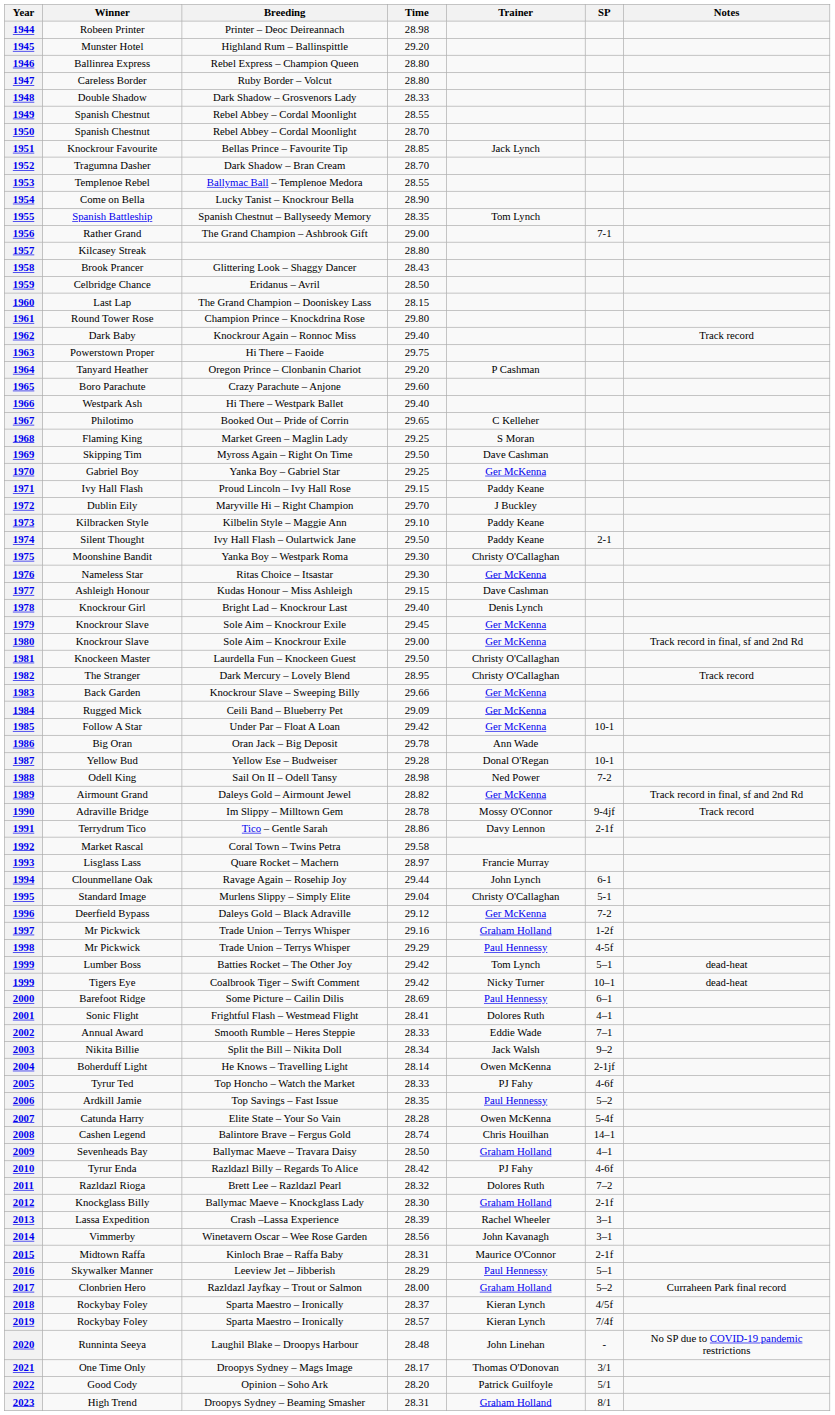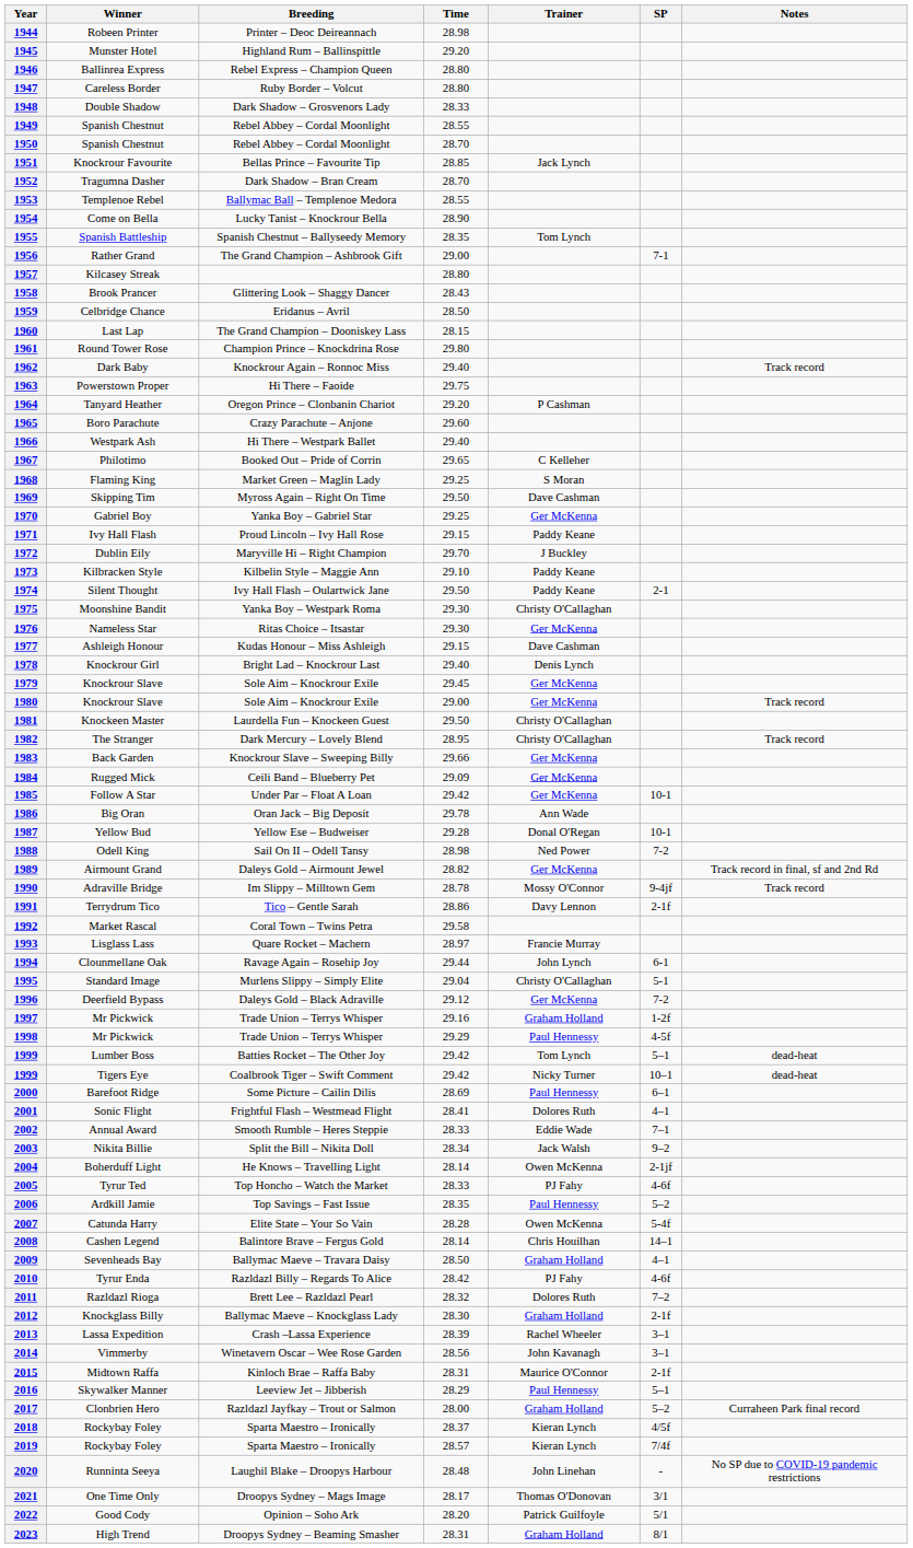 <table class="wikitable" style="text-align:center">
 <tr>
 <th width=50>Year</th>
 <th width=200>Winner</th>
 <th width=300>Breeding</th>
 <th width=80>Time</th>
 <th width=200>Trainer</th>
 <th width=50>SP</th>
 <th width=300>Notes</th>
 </tr>
 <tr>
 <th><a href='#'>1944</a></th>
 <td>Robeen Printer</td>
 <td>Printer – Deoc Deireannach</td>
 <td>28.98</td>
 <td></td>
 <td></td>
 <td></td>
 </tr>
 <tr>
 <th><a href='#'>1945</a></th>
 <td>Munster Hotel</td>
 <td>Highland Rum – Ballinspittle</td>
 <td>29.20</td>
 <td></td>
 <td></td>
 <td></td>
 </tr>
 <tr>
 <th><a href='#'>1946</a></th>
 <td>Ballinrea Express</td>
 <td>Rebel Express – Champion Queen</td>
 <td>28.80</td>
 <td></td>
 <td></td>
 <td></td>
 </tr>
 <tr>
 <th><a href='#'>1947</a></th>
 <td>Careless Border</td>
 <td>Ruby Border – Volcut</td>
 <td>28.80</td>
 <td></td>
 <td></td>
 <td></td>
 </tr>
 <tr>
 <th><a href='#'>1948</a></th>
 <td>Double Shadow</td>
 <td>Dark Shadow – Grosvenors Lady</td>
 <td>28.33</td>
 <td></td>
 <td></td>
 <td></td>
 </tr>
 <tr>
 <th><a href='#'>1949</a></th>
 <td>Spanish Chestnut</td>
 <td>Rebel Abbey – Cordal Moonlight</td>
 <td>28.55</td>
 <td></td>
 <td></td>
 <td></td>
 </tr>
 <tr>
 <th><a href='#'>1950</a></th>
 <td>Spanish Chestnut</td>
 <td>Rebel Abbey – Cordal Moonlight</td>
 <td>28.70</td>
 <td></td>
 <td></td>
 <td></td>
 </tr>
 <tr>
 <th><a href='#'>1951</a></th>
 <td>Knockrour Favourite</td>
 <td>Bellas Prince – Favourite Tip</td>
 <td>28.85</td>
 <td>Jack Lynch</td>
 <td></td>
 <td></td>
 </tr>
 <tr>
 <th><a href='#'>1952</a></th>
 <td>Tragumna Dasher</td>
 <td>Dark Shadow – Bran Cream</td>
 <td>28.70</td>
 <td></td>
 <td></td>
 <td></td>
 </tr>
 <tr>
 <th><a href='#'>1953</a></th>
 <td>Templenoe Rebel</td>
 <td><a href='#'>Ballymac Ball</a> – Templenoe Medora</td>
 <td>28.55</td>
 <td></td>
 <td></td>
 <td></td>
 </tr>
 <tr>
 <th><a href='#'>1954</a></th>
 <td>Come on Bella</td>
 <td>Lucky Tanist – Knockrour Bella</td>
 <td>28.90</td>
 <td></td>
 <td></td>
 <td></td>
 </tr>
 <tr>
 <th><a href='#'>1955</a></th>
 <td><a href='#'>Spanish Battleship</a></td>
 <td>Spanish Chestnut – Ballyseedy Memory</td>
 <td>28.35</td>
 <td>Tom Lynch</td>
 <td></td>
 <td></td>
 </tr>
 <tr>
 <th><a href='#'>1956</a></th>
 <td>Rather Grand </td>
 <td>The Grand Champion – Ashbrook Gift</td>
 <td>29.00</td>
 <td></td>
 <td>7-1</td>
 <td></td>
 </tr>
 <tr>
 <th><a href='#'>1957</a></th>
 <td>Kilcasey Streak</td>
 <td></td>
 <td>28.80</td>
 <td></td>
 <td></td>
 <td></td>
 </tr>
 <tr>
 <th><a href='#'>1958</a></th>
 <td>Brook Prancer</td>
 <td>Glittering Look – Shaggy Dancer</td>
 <td>28.43</td>
 <td></td>
 <td></td>
 <td></td>
 </tr>
 <tr>
 <th><a href='#'>1959</a></th>
 <td>Celbridge Chance</td>
 <td>Eridanus – Avril</td>
 <td>28.50</td>
 <td></td>
 <td></td>
 <td></td>
 </tr>
 <tr>
 <th><a href='#'>1960</a></th>
 <td>Last Lap</td>
 <td>The Grand Champion – Dooniskey Lass</td>
 <td>28.15</td>
 <td></td>
 <td></td>
 <td></td>
 </tr>
 <tr>
 <th><a href='#'>1961</a></th>
 <td>Round Tower Rose</td>
 <td>Champion Prince – Knockdrina Rose</td>
 <td>29.80</td>
 <td></td>
 <td></td>
 <td></td>
 </tr>
 <tr>
 <th><a href='#'>1962</a></th>
 <td>Dark Baby</td>
 <td>Knockrour Again – Ronnoc Miss</td>
 <td>29.40</td>
 <td></td>
 <td></td>
 <td>Track record</td>
 </tr>
 <tr>
 <th><a href='#'>1963</a></th>
 <td>Powerstown Proper</td>
 <td>Hi There – Faoide</td>
 <td>29.75</td>
 <td></td>
 <td></td>
 <td></td>
 </tr>
 <tr>
 <th><a href='#'>1964</a></th>
 <td>Tanyard Heather</td>
 <td>Oregon Prince – Clonbanin Chariot</td>
 <td>29.20</td>
 <td>P Cashman</td>
 <td></td>
 <td></td>
 </tr>
 <tr>
 <th><a href='#'>1965</a></th>
 <td>Boro Parachute</td>
 <td>Crazy Parachute – Anjone</td>
 <td>29.60</td>
 <td></td>
 <td></td>
 <td></td>
 </tr>
 <tr>
 <th><a href='#'>1966</a></th>
 <td>Westpark Ash</td>
 <td>Hi There – Westpark Ballet</td>
 <td>29.40</td>
 <td></td>
 <td></td>
 <td></td>
 </tr>
 <tr>
 <th><a href='#'>1967</a></th>
 <td>Philotimo</td>
 <td>Booked Out – Pride of Corrin</td>
 <td>29.65</td>
 <td>C Kelleher</td>
 <td></td>
 <td></td>
 </tr>
 <tr>
 <th><a href='#'>1968</a></th>
 <td>Flaming King</td>
 <td>Market Green – Maglin Lady</td>
 <td>29.25</td>
 <td>S Moran</td>
 <td></td>
 <td></td>
 </tr>
 <tr>
 <th><a href='#'>1969</a></th>
 <td>Skipping Tim </td>
 <td>Myross Again – Right On Time</td>
 <td>29.50</td>
 <td>Dave Cashman</td>
 <td></td>
 <td></td>
 </tr>
 <tr>
 <th><a href='#'>1970</a></th>
 <td>Gabriel Boy</td>
 <td>Yanka Boy – Gabriel Star</td>
 <td>29.25</td>
 <td><a href='#'>Ger McKenna</a></td>
 <td></td>
 <td></td>
 </tr>
 <tr>
 <th><a href='#'>1971</a></th>
 <td>Ivy Hall Flash</td>
 <td>Proud Lincoln – Ivy Hall Rose</td>
 <td>29.15</td>
 <td>Paddy Keane</td>
 <td></td>
 <td></td>
 </tr>
 <tr>
 <th><a href='#'>1972</a></th>
 <td>Dublin Eily</td>
 <td>Maryville Hi – Right Champion</td>
 <td>29.70</td>
 <td>J Buckley</td>
 <td></td>
 <td></td>
 </tr>
 <tr>
 <th><a href='#'>1973</a></th>
 <td>Kilbracken Style</td>
 <td>Kilbelin Style – Maggie Ann</td>
 <td>29.10</td>
 <td>Paddy Keane</td>
 <td></td>
 <td></td>
 </tr>
 <tr>
 <th><a href='#'>1974</a></th>
 <td>Silent Thought</td>
 <td>Ivy Hall Flash – Oulartwick Jane</td>
 <td>29.50</td>
 <td>Paddy Keane</td>
 <td>2-1</td>
 <td></td>
 </tr>
 <tr>
 <th><a href='#'>1975</a></th>
 <td>Moonshine Bandit</td>
 <td>Yanka Boy – Westpark Roma</td>
 <td>29.30</td>
 <td>Christy O'Callaghan</td>
 <td></td>
 <td></td>
 </tr>
 <tr>
 <th><a href='#'>1976</a></th>
 <td>Nameless Star</td>
 <td>Ritas Choice – Itsastar</td>
 <td>29.30</td>
 <td><a href='#'>Ger McKenna</a></td>
 <td></td>
 <td></td>
 </tr>
 <tr>
 <th><a href='#'>1977</a></th>
 <td>Ashleigh Honour</td>
 <td>Kudas Honour – Miss Ashleigh</td>
 <td>29.15</td>
 <td>Dave Cashman</td>
 <td></td>
 <td></td>
 </tr>
 <tr>
 <th><a href='#'>1978</a></th>
 <td>Knockrour Girl</td>
 <td>Bright Lad – Knockrour Last</td>
 <td>29.40</td>
 <td>Denis Lynch</td>
 <td></td>
 <td></td>
 </tr>
 <tr>
 <th><a href='#'>1979</a></th>
 <td>Knockrour Slave</td>
 <td>Sole Aim – Knockrour Exile</td>
 <td>29.45</td>
 <td><a href='#'>Ger McKenna</a></td>
 <td></td>
 <td></td>
 </tr>
 <tr>
 <th><a href='#'>1980</a></th>
 <td>Knockrour Slave</td>
 <td>Sole Aim – Knockrour Exile</td>
 <td>29.00</td>
 <td><a href='#'>Ger McKenna</a></td>
 <td></td>
-<td>Track record in final, sf and 2nd Rd</td>
+<td>Track record</td>
 </tr>
 <tr>
 <th><a href='#'>1981</a></th>
 <td>Knockeen Master</td>
 <td>Laurdella Fun – Knockeen Guest</td>
 <td>29.50</td>
 <td>Christy O'Callaghan</td>
 <td></td>
 <td></td>
 </tr>
 <tr>
 <th><a href='#'>1982</a></th>
 <td>The Stranger </td>
 <td>Dark Mercury – Lovely Blend</td>
 <td>28.95</td>
 <td>Christy O'Callaghan</td>
 <td></td>
 <td>Track record</td>
 </tr>
 <tr>
 <th><a href='#'>1983</a></th>
 <td>Back Garden</td>
 <td>Knockrour Slave – Sweeping Billy</td>
 <td>29.66</td>
 <td><a href='#'>Ger McKenna</a></td>
 <td></td>
 <td></td>
 </tr>
 <tr>
 <th><a href='#'>1984</a></th>
 <td>Rugged Mick</td>
 <td>Ceili Band – Blueberry Pet</td>
 <td>29.09</td>
 <td><a href='#'>Ger McKenna</a></td>
 <td></td>
 <td></td>
 </tr>
 <tr>
 <th><a href='#'>1985</a></th>
 <td>Follow A Star</td>
 <td>Under Par – Float A Loan</td>
 <td>29.42</td>
 <td><a href='#'>Ger McKenna</a></td>
 <td>10-1</td>
 <td></td>
 </tr>
 <tr>
 <th><a href='#'>1986</a></th>
 <td>Big Oran</td>
 <td>Oran Jack – Big Deposit</td>
 <td>29.78</td>
 <td>Ann Wade</td>
 <td></td>
 <td></td>
 </tr>
 <tr>
 <th><a href='#'>1987</a></th>
 <td>Yellow Bud</td>
 <td>Yellow Ese – Budweiser</td>
 <td>29.28</td>
 <td>Donal O'Regan</td>
 <td>10-1</td>
 <td></td>
 </tr>
 <tr>
 <th><a href='#'>1988</a></th>
 <td>Odell King</td>
 <td>Sail On II – Odell Tansy</td>
 <td>28.98</td>
 <td>Ned Power</td>
 <td>7-2</td>
 <td></td>
 </tr>
 <tr>
 <th><a href='#'>1989</a></th>
 <td>Airmount Grand</td>
 <td>Daleys Gold – Airmount Jewel</td>
 <td>28.82</td>
 <td><a href='#'>Ger McKenna</a></td>
 <td></td>
 <td>Track record in final, sf and 2nd Rd</td>
 </tr>
 <tr>
 <th><a href='#'>1990</a></th>
 <td>Adraville Bridge</td>
 <td>Im Slippy – Milltown Gem</td>
 <td>28.78</td>
 <td>Mossy O'Connor</td>
 <td>9-4jf</td>
 <td>Track record</td>
 </tr>
 <tr>
 <th><a href='#'>1991</a></th>
 <td>Terrydrum Tico</td>
 <td><a href='#'>Tico</a> – Gentle Sarah</td>
 <td>28.86</td>
 <td>Davy Lennon</td>
 <td>2-1f</td>
 <td></td>
 </tr>
 <tr>
 <th><a href='#'>1992</a></th>
 <td>Market Rascal</td>
 <td>Coral Town – Twins Petra</td>
 <td>29.58</td>
 <td></td>
 <td></td>
 <td></td>
 </tr>
 <tr>
 <th><a href='#'>1993</a></th>
 <td>Lisglass Lass</td>
 <td>Quare Rocket – Machern</td>
 <td>28.97</td>
 <td>Francie Murray</td>
 <td></td>
 <td></td>
 </tr>
 <tr>
 <th><a href='#'>1994</a></th>
 <td>Clounmellane Oak</td>
 <td>Ravage Again – Rosehip Joy</td>
 <td>29.44</td>
 <td>John Lynch</td>
 <td>6-1</td>
 <td></td>
 </tr>
 <tr>
 <th><a href='#'>1995</a></th>
 <td>Standard Image</td>
 <td>Murlens Slippy – Simply Elite</td>
 <td>29.04</td>
 <td>Christy O'Callaghan</td>
 <td>5-1</td>
 <td></td>
 </tr>
 <tr>
 <th><a href='#'>1996</a></th>
 <td>Deerfield Bypass</td>
 <td>Daleys Gold – Black Adraville</td>
 <td>29.12</td>
 <td><a href='#'>Ger McKenna</a></td>
 <td>7-2</td>
 <td></td>
 </tr>
 <tr>
 <th><a href='#'>1997</a></th>
 <td>Mr Pickwick</td>
 <td>Trade Union – Terrys Whisper</td>
 <td>29.16</td>
 <td><a href='#'>Graham Holland</a></td>
 <td>1-2f</td>
 <td></td>
 </tr>
 <tr>
 <th><a href='#'>1998</a></th>
 <td>Mr Pickwick</td>
 <td>Trade Union – Terrys Whisper</td>
 <td>29.29</td>
 <td><a href='#'>Paul Hennessy</a></td>
 <td>4-5f</td>
 <td></td>
 </tr>
 <tr>
 <th><a href='#'>1999</a></th>
 <td>Lumber Boss</td>
 <td>Batties Rocket – The Other Joy</td>
 <td>29.42</td>
 <td>Tom Lynch</td>
 <td>5–1</td>
 <td>dead-heat</td>
 </tr>
 <tr>
 <th><a href='#'>1999</a></th>
 <td>Tigers Eye</td>
 <td>Coalbrook Tiger – Swift Comment</td>
 <td>29.42</td>
 <td>Nicky Turner</td>
 <td>10–1</td>
 <td>dead-heat</td>
 </tr>
 <tr>
 <th><a href='#'>2000</a></th>
 <td>Barefoot Ridge</td>
 <td>Some Picture – Cailin Dilis</td>
 <td>28.69</td>
 <td><a href='#'>Paul Hennessy</a></td>
 <td>6–1</td>
 <td></td>
 </tr>
 <tr>
 <th><a href='#'>2001</a></th>
 <td>Sonic Flight </td>
 <td>Frightful Flash – Westmead Flight</td>
 <td>28.41</td>
 <td>Dolores Ruth</td>
 <td>4–1</td>
 <td></td>
 </tr>
 <tr>
 <th><a href='#'>2002</a></th>
 <td>Annual Award</td>
 <td>Smooth Rumble – Heres Steppie</td>
 <td>28.33</td>
 <td>Eddie Wade</td>
 <td>7–1</td>
 <td></td>
 </tr>
 <tr>
 <th><a href='#'>2003</a></th>
 <td>Nikita Billie</td>
 <td>Split the Bill – Nikita Doll</td>
 <td>28.34</td>
 <td>Jack Walsh</td>
 <td>9–2</td>
 <td></td>
 </tr>
 <tr>
 <th><a href='#'>2004</a></th>
 <td>Boherduff Light</td>
 <td>He Knows – Travelling Light</td>
 <td>28.14</td>
 <td>Owen McKenna</td>
 <td>2-1jf</td>
 <td></td>
 </tr>
 <tr>
 <th><a href='#'>2005</a></th>
 <td>Tyrur Ted</td>
 <td>Top Honcho – Watch the Market</td>
 <td>28.33</td>
 <td>PJ Fahy</td>
 <td>4-6f</td>
 <td></td>
 </tr>
 <tr>
 <th><a href='#'>2006</a></th>
 <td>Ardkill Jamie</td>
 <td>Top Savings – Fast Issue</td>
 <td>28.35</td>
 <td><a href='#'>Paul Hennessy</a></td>
 <td>5–2</td>
 <td></td>
 </tr>
 <tr>
 <th><a href='#'>2007</a></th>
 <td>Catunda Harry</td>
 <td>Elite State – Your So Vain</td>
 <td>28.28</td>
 <td>Owen McKenna</td>
 <td>5-4f</td>
 <td></td>
 </tr>
 <tr>
 <th><a href='#'>2008</a></th>
 <td>Cashen Legend</td>
 <td>Balintore Brave – Fergus Gold</td>
-<td>28.74</td>
+<td>28.14</td>
 <td>Chris Houilhan</td>
 <td>14–1</td>
 <td></td>
 </tr>
 <tr>
 <th><a href='#'>2009</a></th>
 <td>Sevenheads Bay</td>
 <td>Ballymac Maeve – Travara Daisy</td>
 <td>28.50</td>
 <td><a href='#'>Graham Holland</a></td>
 <td>4–1</td>
 <td></td>
 </tr>
 <tr>
 <th><a href='#'>2010</a></th>
 <td>Tyrur Enda</td>
 <td>Razldazl Billy – Regards To Alice</td>
 <td>28.42</td>
 <td>PJ Fahy</td>
 <td>4-6f</td>
 <td></td>
 </tr>
 <tr>
 <th><a href='#'>2011</a></th>
 <td>Razldazl Rioga</td>
 <td>Brett Lee – Razldazl Pearl</td>
 <td>28.32</td>
 <td>Dolores Ruth</td>
 <td>7–2</td>
 <td></td>
 </tr>
 <tr>
 <th><a href='#'>2012</a></th>
 <td>Knockglass Billy</td>
 <td>Ballymac Maeve – Knockglass Lady</td>
 <td>28.30</td>
 <td><a href='#'>Graham Holland</a></td>
 <td>2-1f</td>
 <td></td>
 </tr>
 <tr>
 <th><a href='#'>2013</a></th>
 <td>Lassa Expedition</td>
 <td>Crash –Lassa Experience</td>
 <td>28.39</td>
 <td>Rachel Wheeler</td>
 <td>3–1</td>
 <td></td>
 </tr>
 <tr>
 <th><a href='#'>2014</a></th>
 <td>Vimmerby</td>
 <td>Winetavern Oscar – Wee Rose Garden</td>
 <td>28.56</td>
 <td>John Kavanagh</td>
 <td>3–1</td>
 <td></td>
 </tr>
 <tr>
 <th><a href='#'>2015</a></th>
 <td>Midtown Raffa</td>
 <td>Kinloch Brae – Raffa Baby</td>
 <td>28.31</td>
 <td>Maurice O'Connor</td>
 <td>2-1f</td>
 <td></td>
 </tr>
 <tr>
 <th><a href='#'>2016</a></th>
 <td>Skywalker Manner</td>
 <td>Leeview Jet – Jibberish</td>
 <td>28.29</td>
 <td><a href='#'>Paul Hennessy</a></td>
 <td>5–1</td>
 <td></td>
 </tr>
 <tr>
 <th><a href='#'>2017</a></th>
 <td>Clonbrien Hero</td>
 <td>Razldazl Jayfkay – Trout or Salmon</td>
 <td>28.00</td>
 <td><a href='#'>Graham Holland</a></td>
 <td>5–2</td>
 <td>Curraheen Park final record</td>
 </tr>
 <tr>
 <th><a href='#'>2018</a></th>
 <td>Rockybay Foley</td>
 <td>Sparta Maestro – Ironically</td>
 <td>28.37</td>
 <td>Kieran Lynch</td>
 <td>4/5f</td>
 <td></td>
 </tr>
 <tr>
 <th><a href='#'>2019</a></th>
 <td>Rockybay Foley</td>
 <td>Sparta Maestro – Ironically</td>
 <td>28.57</td>
 <td>Kieran Lynch</td>
 <td>7/4f</td>
 <td></td>
 </tr>
 <tr>
 <th><a href='#'>2020</a></th>
 <td>Runninta Seeya</td>
 <td>Laughil Blake – Droopys Harbour</td>
 <td>28.48</td>
 <td>John Linehan</td>
 <td>-</td>
 <td>No SP due to <a href='#'>COVID-19 pandemic</a> restrictions</td>
 </tr>
 <tr>
 <th><a href='#'>2021</a></th>
 <td>One Time Only</td>
 <td>Droopys Sydney – Mags Image</td>
 <td>28.17</td>
 <td>Thomas O'Donovan</td>
 <td>3/1</td>
 <td></td>
 </tr>
 <tr>
 <th><a href='#'>2022</a></th>
 <td>Good Cody</td>
 <td> Opinion – Soho Ark</td>
 <td>28.20</td>
 <td>Patrick Guilfoyle</td>
 <td>5/1</td>
 <td></td>
 </tr>
 <tr>
 <th><a href='#'>2023</a></th>
 <td>High Trend</td>
 <td>Droopys Sydney – Beaming Smasher</td>
 <td>28.31</td>
 <td><a href='#'>Graham Holland</a></td>
 <td>8/1</td>
 <td></td>
 </tr>
 </table>
